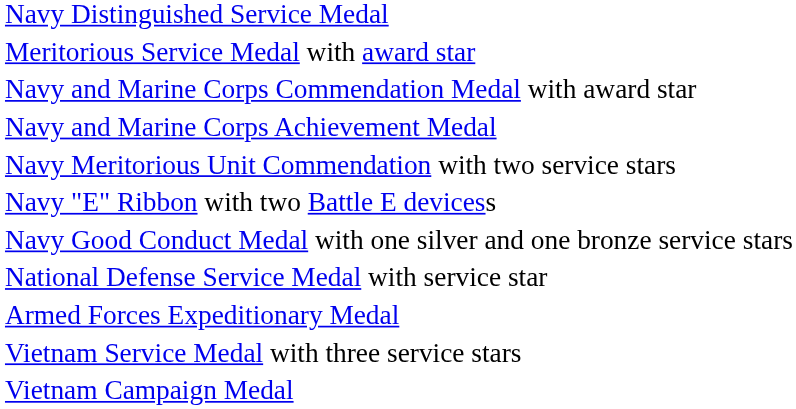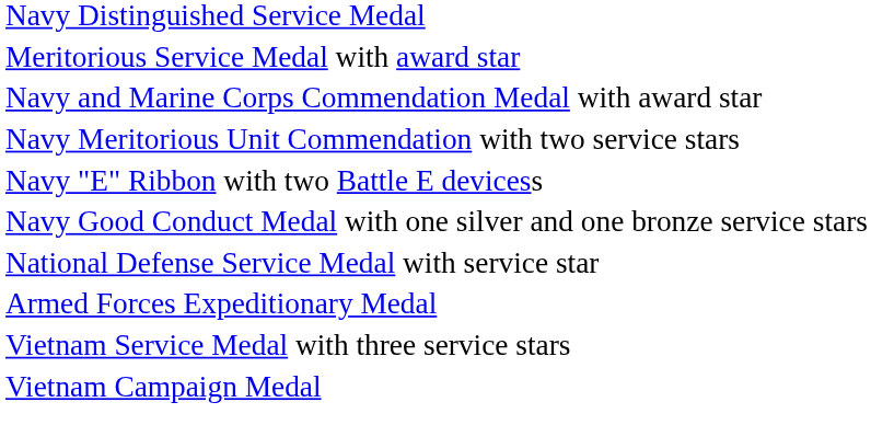 <table>
 <tr>
 <td></td>
 <td><a href='#'>Navy Distinguished Service Medal</a></td>
 </tr>
 <tr>
 <td></td>
 <td><a href='#'>Meritorious Service Medal</a> with <a href='#'>award star</a></td>
 </tr>
 <tr>
 <td></td>
 <td><a href='#'>Navy and Marine Corps Commendation Medal</a> with award star</td>
-</tr>
-<tr>
-<td></td>
-<td><a href='#'>Navy and Marine Corps Achievement Medal</a></td>
 </tr>
 <tr>
 <td></td>
 <td><a href='#'>Navy Meritorious Unit Commendation</a> with two service stars</td>
 </tr>
 <tr>
 <td></td>
 <td><a href='#'>Navy "E" Ribbon</a> with two <a href='#'>Battle E devices</a>s</td>
 </tr>
 <tr>
 <td></td>
 <td><a href='#'>Navy Good Conduct Medal</a> with one silver and one bronze service stars</td>
 </tr>
 <tr>
 <td></td>
 <td><a href='#'>National Defense Service Medal</a> with service star</td>
 </tr>
 <tr>
 <td></td>
 <td><a href='#'>Armed Forces Expeditionary Medal</a></td>
 </tr>
 <tr>
 <td></td>
 <td><a href='#'>Vietnam Service Medal</a> with three service stars</td>
 </tr>
 <tr>
 <td></td>
 <td><a href='#'>Vietnam Campaign Medal</a></td>
 </tr>
 </table>
